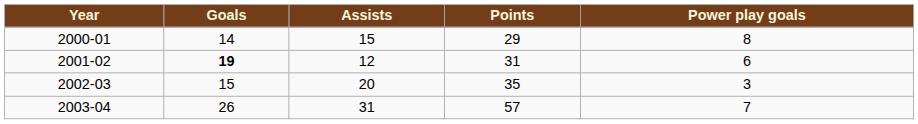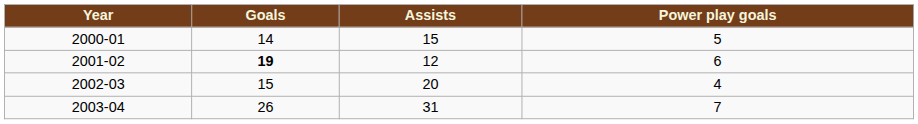 <table class="wikitable" style="width:80%;">
 <tr style="text-align:center; background:#733d1a; color:beige;">
 <td><strong>Year</strong></td>
 <td><strong>Goals</strong></td>
 <td><strong>Assists</strong></td>
-<td><strong>Points</strong></td>
 <td><strong>Power play goals</strong></td>
 </tr>
 <tr style="text-align:center;" bgcolor="">
 <td>2000-01</td>
 <td>14</td>
 <td>15</td>
-<td>29</td>
-<td>8</td>
+<td>5</td>
 </tr>
 <tr style="text-align:center;" bgcolor="">
 <td>2001-02</td>
 <td><strong>19</strong></td>
 <td>12</td>
-<td>31</td>
 <td>6</td>
 </tr>
 <tr style="text-align:center;" bgcolor="">
 <td>2002-03</td>
 <td>15</td>
 <td>20</td>
-<td>35</td>
-<td>3</td>
+<td>4</td>
 </tr>
 <tr style="text-align:center;" bgcolor="">
 <td>2003-04</td>
 <td>26</td>
 <td>31</td>
-<td>57</td>
 <td>7</td>
 </tr>
 </table>
